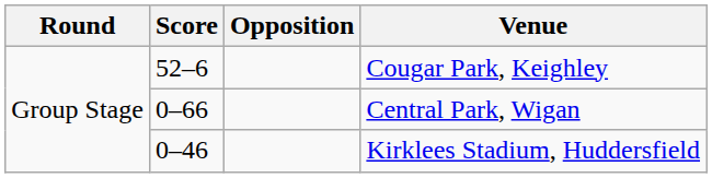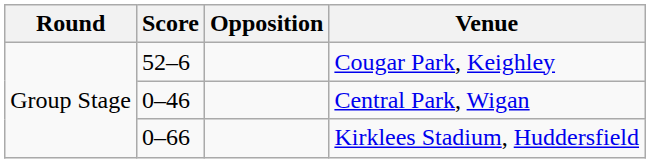 <table class="wikitable">
 <tr>
 <th>Round</th>
 <th>Score</th>
 <th>Opposition</th>
 <th>Venue</th>
 </tr>
 <tr>
 <td rowspan="3">Group Stage</td>
 <td>52–6</td>
 <td></td>
 <td><a href='#'>Cougar Park</a>, <a href='#'>Keighley</a></td>
 </tr>
 <tr>
-<td>0–66</td>
+<td>0–46</td>
 <td></td>
 <td><a href='#'>Central Park</a>, <a href='#'>Wigan</a></td>
 </tr>
 <tr>
-<td>0–46</td>
+<td>0–66</td>
 <td></td>
 <td><a href='#'>Kirklees Stadium</a>, <a href='#'>Huddersfield</a></td>
 </tr>
 </table>
